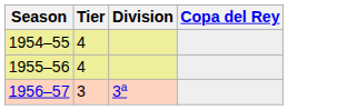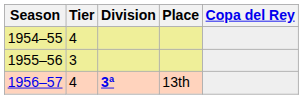 <table class="wikitable">
 <tr style="background:#f0f6fa;">
 <th>Season</th>
 <th>Tier</th>
 <th>Division</th>
+<th>Place</th>
 <th><a href='#'>Copa del Rey</a></th>
 </tr>
 <tr>
 <td style="background:#EFEF99;">1954–55</td>
 <td style="background:#EFEF99;">4</td>
 <td style="background:#EFEF99;"></td>
+<td style="background:#EFEF99;"></td>
 <th style="background:#efefef;"></th>
 </tr>
 <tr>
 <td style="background:#EFEF99;">1955–56</td>
-<td style="background:#EFEF99;">4</td>
+<td style="background:#EFEF99;">3</td>
+<td style="background:#EFEF99;"></td>
 <td style="background:#EFEF99;"></td>
 <th style="background:#efefef;"></th>
 </tr>
 <tr>
 <td style="background:#FFD3BD;"><a href='#'>1956–57</a></td>
-<td style="background:#FFD3BD;">3</td>
-<td style="background:#FFD3BD;"><a href='#'>3ª</a></td>
+<td style="background:#FFD3BD;">4</td>
+<td style="background:#FFD3BD;"><strong><a href='#'>3ª</a></strong></td>
+<td style="background:#FFD3BD;">13th</td>
 <th style="background:#efefef;"></th>
 </tr>
 </table>
